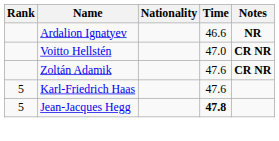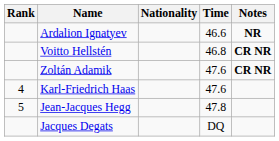 <table class="wikitable sortable" style="text-align:center">
 <tr>
 <th>Rank</th>
 <th>Name</th>
 <th>Nationality</th>
 <th>Time</th>
 <th>Notes</th>
 </tr>
 <tr>
 <td></td>
 <td align=left><a href='#'>Ardalion Ignatyev</a></td>
 <td align=left></td>
 <td>46.6</td>
 <td><strong>NR</strong></td>
 </tr>
 <tr>
 <td></td>
 <td align=left><a href='#'>Voitto Hellstén</a></td>
 <td align=left></td>
-<td>47.0</td>
+<td>46.8</td>
 <td><strong>CR NR</strong></td>
 </tr>
 <tr>
 <td></td>
 <td align=left><a href='#'>Zoltán Adamik</a></td>
 <td align=left></td>
 <td>47.6</td>
 <td><strong>CR NR</strong></td>
 </tr>
 <tr>
-<td>5</td>
+<td>4</td>
 <td align=left><a href='#'>Karl-Friedrich Haas</a></td>
 <td align=left></td>
 <td>47.6</td>
 <td></td>
 </tr>
 <tr>
 <td>5</td>
 <td align=left><a href='#'>Jean-Jacques Hegg</a></td>
 <td align=left></td>
-<td><strong>47.8</strong></td>
+<td>47.8</td>
+<td></td>
+</tr>
+<tr>
+<td></td>
+<td align=left><a href='#'>Jacques Degats</a></td>
+<td align=left></td>
+<td>DQ</td>
 <td></td>
 </tr>
 </table>
